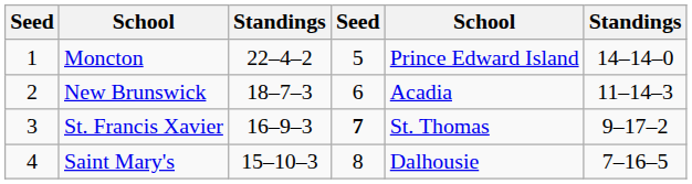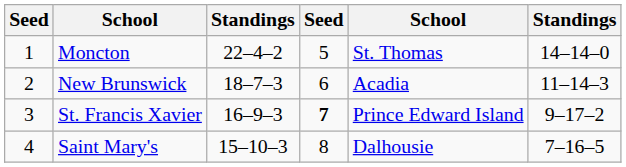 <table class="wikitable">
 <tr>
 <th>Seed</th>
 <th>School</th>
 <th>Standings</th>
 <th>Seed</th>
 <th>School</th>
 <th>Standings</th>
 </tr>
 <tr>
 <td align=center>1</td>
 <td><a href='#'>Moncton</a></td>
 <td align=center>22–4–2</td>
 <td align=center>5</td>
-<td><a href='#'>Prince Edward Island</a></td>
+<td><a href='#'>St. Thomas</a></td>
 <td align=center>14–14–0</td>
 </tr>
 <tr>
 <td align=center>2</td>
 <td><a href='#'>New Brunswick</a></td>
 <td align=center>18–7–3</td>
 <td align=center>6</td>
 <td><a href='#'>Acadia</a></td>
 <td align=center>11–14–3</td>
 </tr>
 <tr>
 <td align=center>3</td>
 <td><a href='#'>St. Francis Xavier</a></td>
 <td align=center>16–9–3</td>
 <td align=center><strong>7</strong></td>
-<td><a href='#'>St. Thomas</a></td>
+<td><a href='#'>Prince Edward Island</a></td>
 <td align=center>9–17–2</td>
 </tr>
 <tr>
 <td align=center>4</td>
 <td><a href='#'>Saint Mary's</a></td>
 <td align=center>15–10–3</td>
 <td align=center>8</td>
 <td><a href='#'>Dalhousie</a></td>
 <td align=center>7–16–5</td>
 </tr>
 </table>
